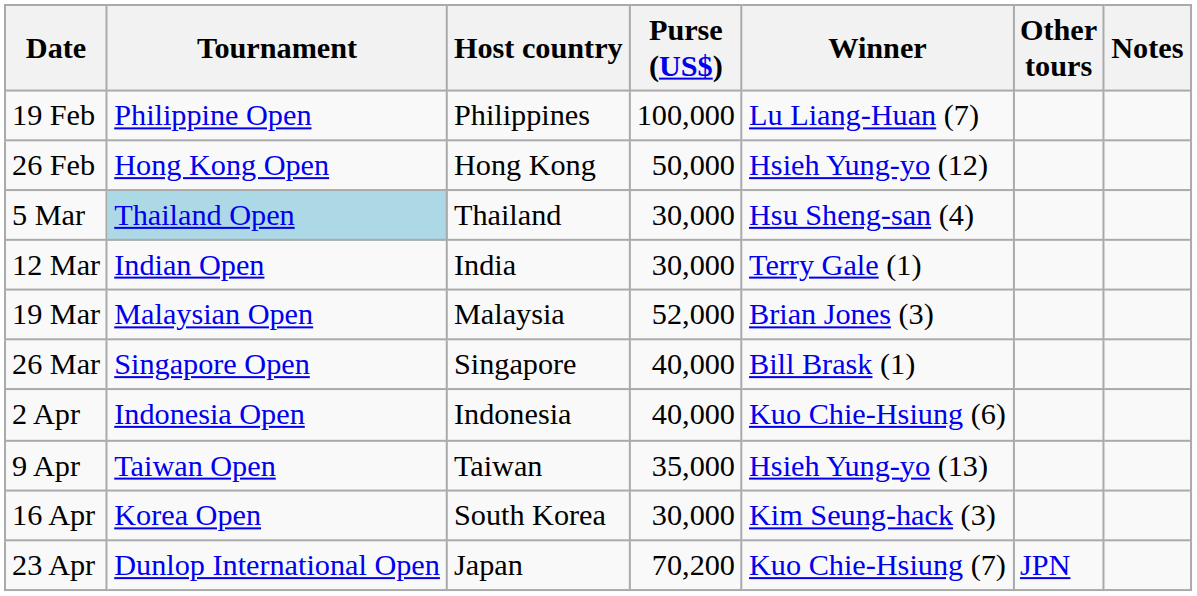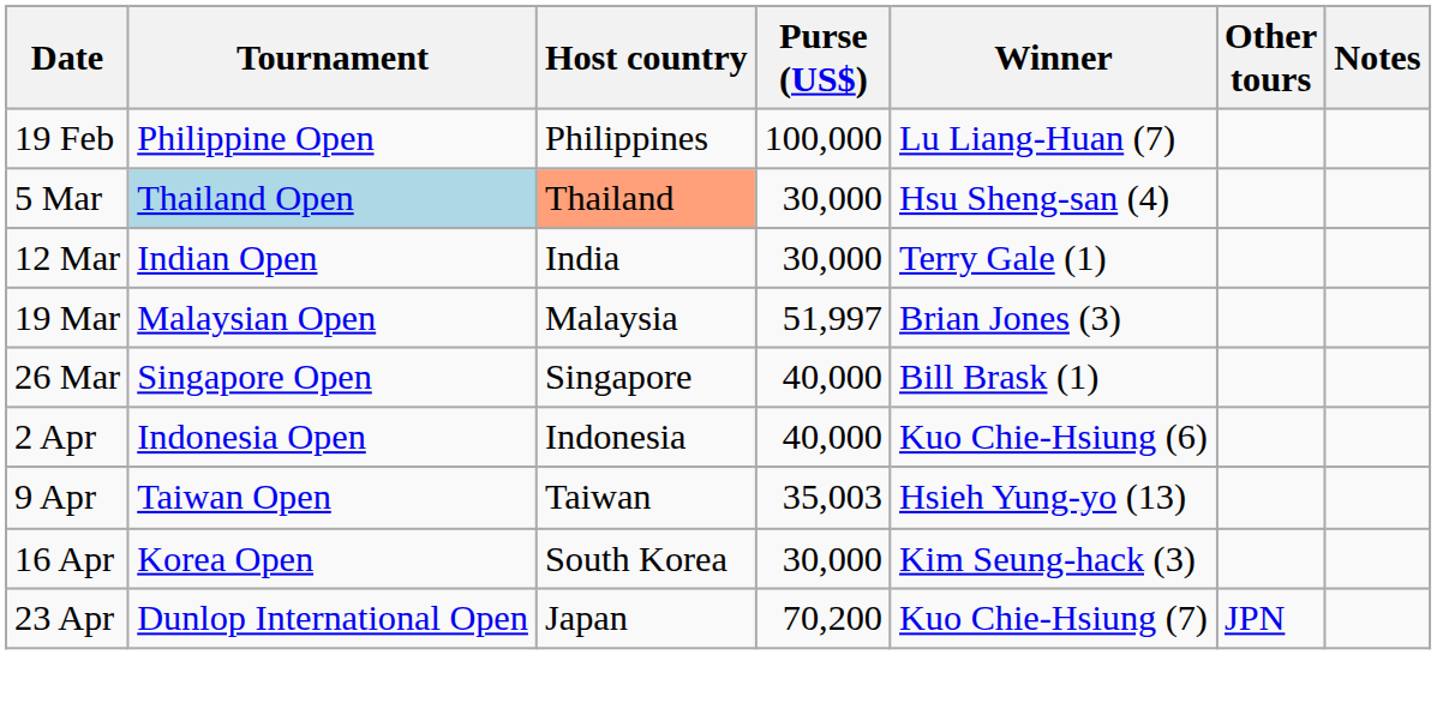 <table class="wikitable" style="font-size:95%">
 <tr>
 <th>Date</th>
 <th>Tournament</th>
 <th>Host country</th>
 <th>Purse<br>(<a href='#'>US$</a>)</th>
 <th>Winner</th>
 <th>Other<br>tours</th>
 <th>Notes</th>
 </tr>
 <tr>
 <td>19 Feb</td>
 <td><a href='#'>Philippine Open</a></td>
 <td>Philippines</td>
 <td align=right>100,000</td>
 <td> <a href='#'>Lu Liang-Huan</a> (7)</td>
 <td></td>
 <td></td>
 </tr>
 <tr>
-<td>26 Feb</td>
-<td><a href='#'>Hong Kong Open</a></td>
-<td>Hong Kong</td>
-<td align=right>50,000</td>
-<td> <a href='#'>Hsieh Yung-yo</a> (12)</td>
-<td></td>
-<td></td>
-</tr>
-<tr>
 <td>5 Mar</td>
 <td style="background: lightblue;"><a href='#'>Thailand Open</a></td>
-<td>Thailand</td>
+<td style="background: lightsalmon;">Thailand</td>
 <td align=right>30,000</td>
 <td> <a href='#'>Hsu Sheng-san</a> (4)</td>
 <td></td>
 <td></td>
 </tr>
 <tr>
 <td>12 Mar</td>
 <td><a href='#'>Indian Open</a></td>
 <td>India</td>
 <td align=right>30,000</td>
 <td> <a href='#'>Terry Gale</a> (1)</td>
 <td></td>
 <td></td>
 </tr>
 <tr>
 <td>19 Mar</td>
 <td><a href='#'>Malaysian Open</a></td>
 <td>Malaysia</td>
-<td align=right>52,000</td>
+<td align=right>51,997</td>
 <td> <a href='#'>Brian Jones</a> (3)</td>
 <td></td>
 <td></td>
 </tr>
 <tr>
 <td>26 Mar</td>
 <td><a href='#'>Singapore Open</a></td>
 <td>Singapore</td>
 <td align=right>40,000</td>
 <td> <a href='#'>Bill Brask</a> (1)</td>
 <td></td>
 <td></td>
 </tr>
 <tr>
 <td>2 Apr</td>
 <td><a href='#'>Indonesia Open</a></td>
 <td>Indonesia</td>
 <td align=right>40,000</td>
 <td> <a href='#'>Kuo Chie-Hsiung</a> (6)</td>
 <td></td>
 <td></td>
 </tr>
 <tr>
 <td>9 Apr</td>
 <td><a href='#'>Taiwan Open</a></td>
 <td>Taiwan</td>
-<td align=right>35,000</td>
+<td align=right>35,003</td>
 <td> <a href='#'>Hsieh Yung-yo</a> (13)</td>
 <td></td>
 <td></td>
 </tr>
 <tr>
 <td>16 Apr</td>
 <td><a href='#'>Korea Open</a></td>
 <td>South Korea</td>
 <td align=right>30,000</td>
 <td> <a href='#'>Kim Seung-hack</a> (3)</td>
 <td></td>
 <td></td>
 </tr>
 <tr>
 <td>23 Apr</td>
 <td><a href='#'>Dunlop International Open</a></td>
 <td>Japan</td>
 <td align=right>70,200</td>
 <td> <a href='#'>Kuo Chie-Hsiung</a> (7)</td>
 <td><a href='#'>JPN</a></td>
 <td></td>
 </tr>
 </table>
